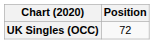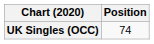 <table class="wikitable plainrowheaders" style="text-align:center">
 <tr>
 <th scope="col">Chart (2020)</th>
 <th scope="col">Position</th>
 </tr>
 <tr>
 <th scope="row">UK Singles (OCC)</th>
-<td>72</td>
+<td>74</td>
 </tr>
 </table>
